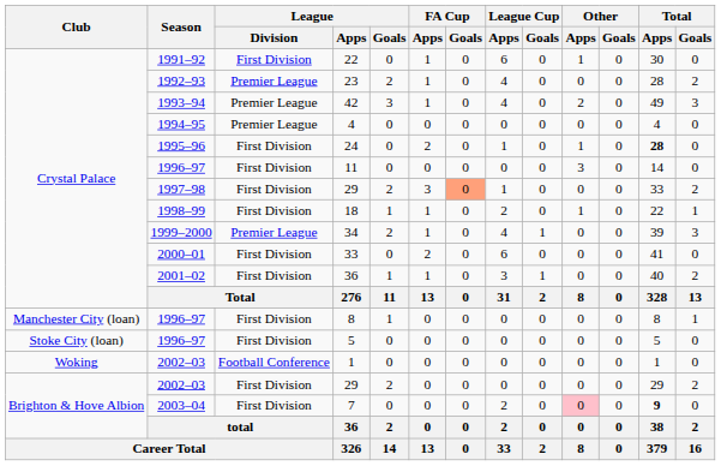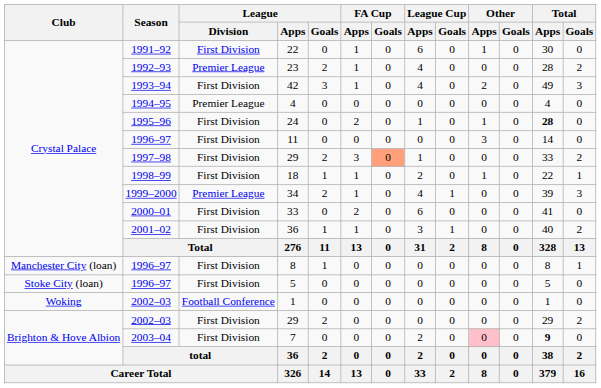 <table class="wikitable" style="text-align: center;">
 <tr>
 <th rowspan="2">Club</th>
 <th rowspan="2">Season</th>
 <th colspan="3">League</th>
 <th colspan="2">FA Cup</th>
 <th colspan="2">League Cup</th>
 <th colspan="2">Other</th>
 <th colspan="2">Total</th>
 </tr>
 <tr>
 <th>Division</th>
 <th>Apps</th>
 <th>Goals</th>
 <th>Apps</th>
 <th>Goals</th>
 <th>Apps</th>
 <th>Goals</th>
 <th>Apps</th>
 <th>Goals</th>
 <th>Apps</th>
 <th>Goals</th>
 </tr>
 <tr>
 <td rowspan="12"><a href='#'>Crystal Palace</a></td>
 <td><a href='#'>1991–92</a></td>
 <td><a href='#'>First Division</a></td>
 <td>22</td>
 <td>0</td>
 <td>1</td>
 <td>0</td>
 <td>6</td>
 <td>0</td>
 <td>1</td>
 <td>0</td>
 <td>30</td>
 <td>0</td>
 </tr>
 <tr>
 <td><a href='#'>1992–93</a></td>
 <td><a href='#'>Premier League</a></td>
 <td>23</td>
 <td>2</td>
 <td>1</td>
 <td>0</td>
 <td>4</td>
 <td>0</td>
 <td>0</td>
 <td>0</td>
 <td>28</td>
 <td>2</td>
 </tr>
 <tr>
 <td><a href='#'>1993–94</a></td>
-<td>Premier League</td>
+<td>First Division</td>
 <td>42</td>
 <td>3</td>
 <td>1</td>
 <td>0</td>
 <td>4</td>
 <td>0</td>
 <td>2</td>
 <td>0</td>
 <td>49</td>
 <td>3</td>
 </tr>
 <tr>
 <td><a href='#'>1994–95</a></td>
 <td>Premier League</td>
 <td>4</td>
 <td>0</td>
 <td>0</td>
 <td>0</td>
 <td>0</td>
 <td>0</td>
 <td>0</td>
 <td>0</td>
 <td>4</td>
 <td>0</td>
 </tr>
 <tr>
 <td><a href='#'>1995–96</a></td>
 <td>First Division</td>
 <td>24</td>
 <td>0</td>
 <td>2</td>
 <td>0</td>
 <td>1</td>
 <td>0</td>
 <td>1</td>
 <td>0</td>
 <td><strong>28</strong></td>
 <td>0</td>
 </tr>
 <tr>
 <td><a href='#'>1996–97</a></td>
 <td>First Division</td>
 <td>11</td>
 <td>0</td>
 <td>0</td>
 <td>0</td>
 <td>0</td>
 <td>0</td>
 <td>3</td>
 <td>0</td>
 <td>14</td>
 <td>0</td>
 </tr>
 <tr>
 <td><a href='#'>1997–98</a></td>
 <td>First Division</td>
 <td>29</td>
 <td>2</td>
 <td>3</td>
 <td style="background: lightsalmon;">0</td>
 <td>1</td>
 <td>0</td>
 <td>0</td>
 <td>0</td>
 <td>33</td>
 <td>2</td>
 </tr>
 <tr>
 <td><a href='#'>1998–99</a></td>
 <td>First Division</td>
 <td>18</td>
 <td>1</td>
 <td>1</td>
 <td>0</td>
 <td>2</td>
 <td>0</td>
 <td>1</td>
 <td>0</td>
 <td>22</td>
 <td>1</td>
 </tr>
 <tr>
 <td><a href='#'>1999–2000</a></td>
 <td><a href='#'>Premier League</a></td>
 <td>34</td>
 <td>2</td>
 <td>1</td>
 <td>0</td>
 <td>4</td>
 <td>1</td>
 <td>0</td>
 <td>0</td>
 <td>39</td>
 <td>3</td>
 </tr>
 <tr>
 <td><a href='#'>2000–01</a></td>
 <td>First Division</td>
 <td>33</td>
 <td>0</td>
 <td>2</td>
 <td>0</td>
 <td>6</td>
 <td>0</td>
 <td>0</td>
 <td>0</td>
 <td>41</td>
 <td>0</td>
 </tr>
 <tr>
 <td><a href='#'>2001–02</a></td>
 <td>First Division</td>
 <td>36</td>
 <td>1</td>
 <td>1</td>
 <td>0</td>
 <td>3</td>
 <td>1</td>
 <td>0</td>
 <td>0</td>
 <td>40</td>
 <td>2</td>
 </tr>
 <tr>
 <th colspan="2">Total</th>
 <th>276</th>
 <th>11</th>
 <th>13</th>
 <th>0</th>
 <th>31</th>
 <th>2</th>
 <th>8</th>
 <th>0</th>
 <th>328</th>
 <th>13</th>
 </tr>
 <tr>
 <td><a href='#'>Manchester City</a> (loan)</td>
 <td><a href='#'>1996–97</a></td>
 <td>First Division</td>
 <td>8</td>
 <td>1</td>
 <td>0</td>
 <td>0</td>
 <td>0</td>
 <td>0</td>
 <td>0</td>
 <td>0</td>
 <td>8</td>
 <td>1</td>
 </tr>
 <tr>
 <td><a href='#'>Stoke City</a> (loan)</td>
 <td><a href='#'>1996–97</a></td>
 <td>First Division</td>
 <td>5</td>
 <td>0</td>
 <td>0</td>
 <td>0</td>
 <td>0</td>
 <td>0</td>
 <td>0</td>
 <td>0</td>
 <td>5</td>
 <td>0</td>
 </tr>
 <tr>
 <td><a href='#'>Woking</a></td>
 <td><a href='#'>2002–03</a></td>
 <td><a href='#'>Football Conference</a></td>
 <td>1</td>
 <td>0</td>
 <td>0</td>
 <td>0</td>
 <td>0</td>
 <td>0</td>
 <td>0</td>
 <td>0</td>
 <td>1</td>
 <td>0</td>
 </tr>
 <tr>
 <td rowspan=3><a href='#'>Brighton & Hove Albion</a></td>
 <td><a href='#'>2002–03</a></td>
 <td>First Division</td>
 <td>29</td>
 <td>2</td>
 <td>0</td>
 <td>0</td>
 <td>0</td>
 <td>0</td>
 <td>0</td>
 <td>0</td>
 <td>29</td>
 <td>2</td>
 </tr>
 <tr>
 <td><a href='#'>2003–04</a></td>
 <td>First Division</td>
 <td>7</td>
 <td>0</td>
 <td>0</td>
 <td>0</td>
 <td>2</td>
 <td>0</td>
 <td style="background: pink;">0</td>
 <td>0</td>
 <td><strong>9</strong></td>
 <td>0</td>
 </tr>
 <tr>
 <th colspan=2>total</th>
 <th>36</th>
 <th>2</th>
 <th>0</th>
 <th>0</th>
 <th>2</th>
 <th>0</th>
 <th>0</th>
 <th>0</th>
 <th>38</th>
 <th>2</th>
 </tr>
 <tr>
 <th colspan="3">Career Total</th>
 <th>326</th>
 <th>14</th>
 <th>13</th>
 <th>0</th>
 <th>33</th>
 <th>2</th>
 <th>8</th>
 <th>0</th>
 <th>379</th>
 <th>16</th>
 </tr>
 </table>
